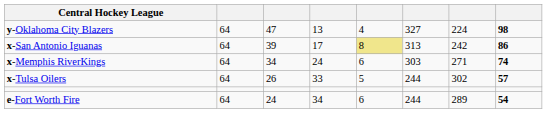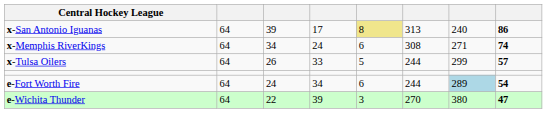 <table class="wikitable sortable">
 <tr>
 <th style="width:20em;" class="unsortable">Central Hockey League</th>
 <th style="width:4em;" class="unsortable"></th>
 <th style="width:4em;"></th>
 <th style="width:4em;"></th>
 <th style="width:4em;"></th>
 <th style="width:4em;"></th>
 <th style="width:4em;"></th>
 <th style="width:4em;"></th>
 </tr>
 <tr>
-<td><strong>y</strong>-<a href='#'>Oklahoma City Blazers</a></td>
-<td>64</td>
-<td>47</td>
-<td>13</td>
-<td>4</td>
-<td>327</td>
-<td>224</td>
-<td><strong>98</strong></td>
-</tr>
-<tr>
 <td><strong>x</strong>-<a href='#'>San Antonio Iguanas</a></td>
 <td>64</td>
 <td>39</td>
 <td>17</td>
 <td style="background: khaki;">8</td>
 <td>313</td>
-<td>242</td>
+<td>240</td>
 <td><strong>86</strong></td>
 </tr>
 <tr>
 <td><strong>x</strong>-<a href='#'>Memphis RiverKings</a></td>
 <td>64</td>
 <td>34</td>
 <td>24</td>
 <td>6</td>
-<td>303</td>
+<td>308</td>
 <td>271</td>
 <td><strong>74</strong></td>
 </tr>
 <tr>
 <td><strong>x</strong>-<a href='#'>Tulsa Oilers</a></td>
 <td>64</td>
 <td>26</td>
 <td>33</td>
 <td>5</td>
 <td>244</td>
-<td>302</td>
+<td>299</td>
 <td><strong>57</strong></td>
 </tr>
 <tr color="#cccccc">
 <td></td>
 <td></td>
 <td></td>
 <td></td>
 <td></td>
 <td></td>
 <td></td>
 <td></td>
 </tr>
 <tr>
 <td><strong>e</strong>-<a href='#'>Fort Worth Fire</a></td>
 <td>64</td>
 <td>24</td>
 <td>34</td>
 <td>6</td>
 <td>244</td>
-<td>289</td>
+<td style="background: lightblue;">289</td>
 <td><strong>54</strong></td>
 </tr>
+<tr bgcolor="#ccffcc">
+<td><strong>e</strong>-<a href='#'>Wichita Thunder</a></td>
+<td>64</td>
+<td>22</td>
+<td>39</td>
+<td>3</td>
+<td>270</td>
+<td>380</td>
+<td><strong>47</strong></td>
+</tr>
 </table>
